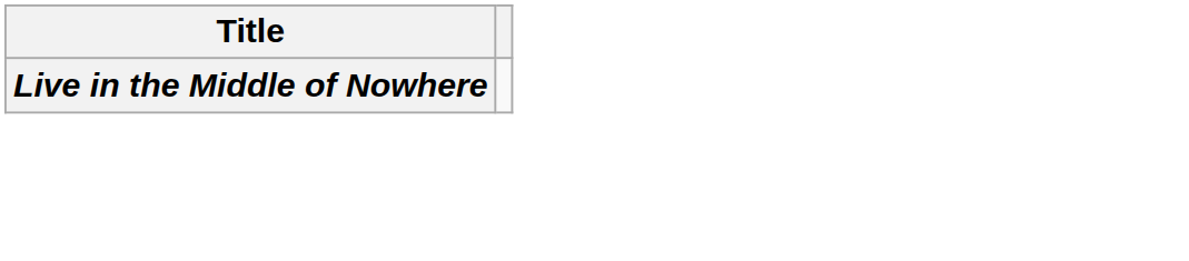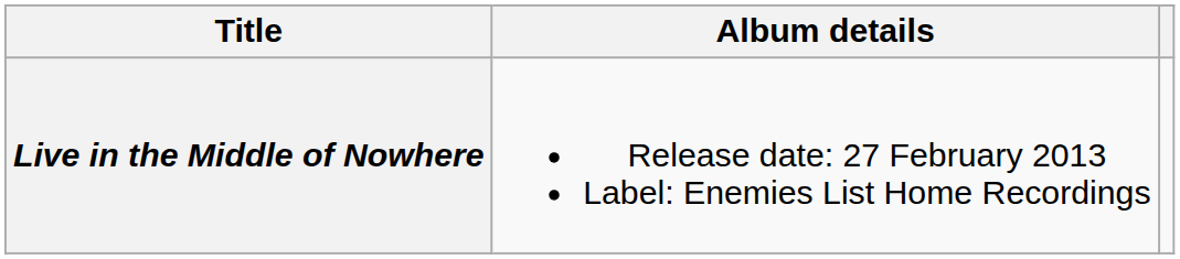 <table class="wikitable plainrowheaders" style="text-align:center;">
 <tr>
 <th>Title</th>
+<th>Album details</th>
 <th></th>
 </tr>
 <tr>
 <th scope="row"><em>Live in the Middle of Nowhere</em></th>
+<td><br><ul><li>Release date: 27 February 2013</li><li>Label: Enemies List Home Recordings</li></ul></td>
 <td></td>
 </tr>
 </table>
